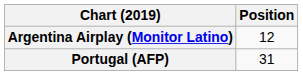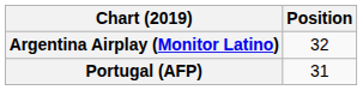 <table class="wikitable sortable plainrowheaders" style="text-align:center">
 <tr>
 <th scope="col">Chart (2019)</th>
 <th scope="col">Position</th>
 </tr>
 <tr>
 <th scope="row">Argentina Airplay (<a href='#'>Monitor Latino</a>)</th>
-<td>12</td>
+<td>32</td>
 </tr>
 <tr>
 <th scope="row">Portugal (AFP)</th>
 <td>31</td>
 </tr>
 </table>
